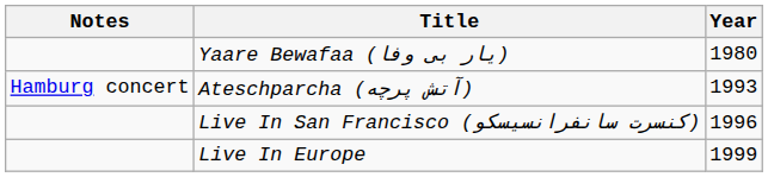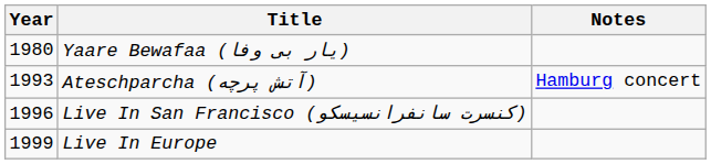 <table class="wikitable">
 <tr>
+<th>Year</th>
+<th>Title</th>
 <th>Notes</th>
-<th>Title</th>
-<th>Year</th>
 </tr>
 <tr>
+<td>1980</td>
+<td><em>Yaare Bewafaa (یار بی وفا)</em></td>
 <td></td>
-<td><em>Yaare Bewafaa (یار بی وفا)</em></td>
-<td>1980</td>
 </tr>
 <tr>
+<td>1993</td>
+<td><em>Ateschparcha  (آتش پرچه)</em></td>
 <td><a href='#'>Hamburg</a> concert</td>
-<td><em>Ateschparcha  (آتش پرچه)</em></td>
-<td>1993</td>
 </tr>
 <tr>
+<td>1996</td>
+<td><em>Live In San Francisco (كنسرت سانفرانسيسكو)</em></td>
 <td></td>
-<td><em>Live In San Francisco (كنسرت سانفرانسيسكو)</em></td>
-<td>1996</td>
 </tr>
 <tr>
+<td>1999</td>
+<td><em>Live In Europe</em></td>
 <td></td>
-<td><em>Live In Europe</em></td>
-<td>1999</td>
 </tr>
 </table>
